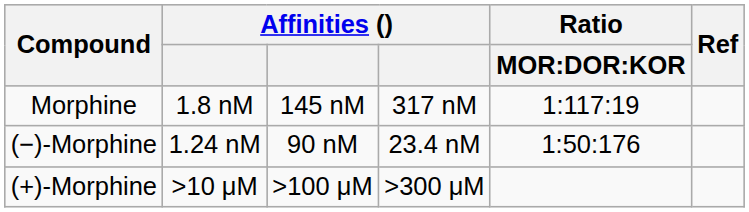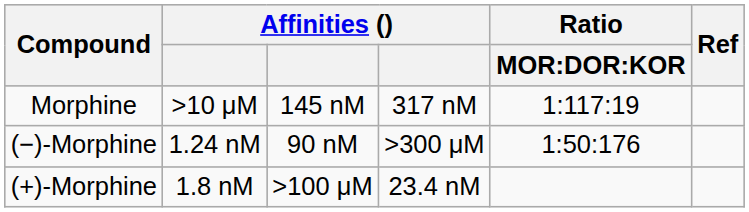 <table class="wikitable floatright" style="text-align: center;">
 <tr>
 <th rowspan="2">Compound</th>
 <th colspan="3"><a href='#'>Affinities</a> ()</th>
 <th>Ratio</th>
 <th rowspan="2">Ref</th>
 </tr>
 <tr>
 <th></th>
 <th></th>
 <th></th>
 <th>MOR:DOR:KOR</th>
 </tr>
 <tr>
 <td>Morphine</td>
-<td>1.8 nM</td>
+<td>>10 μM</td>
 <td>145 nM</td>
 <td>317 nM</td>
 <td>1:117:19</td>
 <td></td>
 </tr>
 <tr>
 <td>(−)-Morphine</td>
 <td>1.24 nM</td>
 <td>90 nM</td>
-<td>23.4 nM</td>
+<td>>300 μM</td>
 <td>1:50:176</td>
 <td></td>
 </tr>
 <tr>
 <td>(+)-Morphine</td>
-<td>>10 μM</td>
+<td>1.8 nM</td>
 <td>>100 μM</td>
-<td>>300 μM</td>
+<td>23.4 nM</td>
 <td></td>
 <td></td>
 </tr>
 </table>
